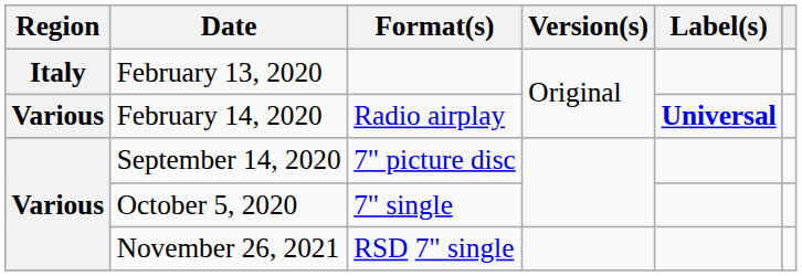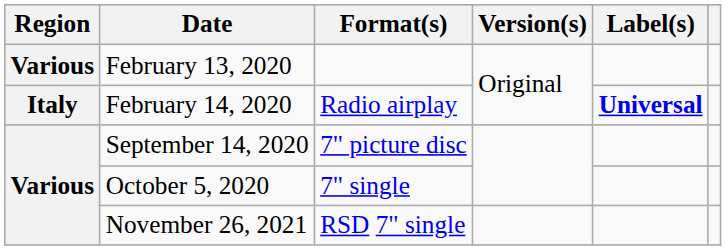 <table class="wikitable plainrowheaders">
 <tr>
 <th scope="col">Region</th>
 <th scope="col">Date</th>
 <th scope="col">Format(s)</th>
 <th scope="col">Version(s)</th>
 <th scope="col">Label(s)</th>
 <th scope="col"></th>
 </tr>
 <tr>
-<th scope="row">Italy</th>
+<th scope="row">Various</th>
 <td>February 13, 2020</td>
 <td></td>
 <td rowspan="2">Original</td>
 <td></td>
 <td style="text-align:center;"></td>
 </tr>
 <tr>
-<th scope="row">Various</th>
+<th scope="row">Italy</th>
 <td>February 14, 2020</td>
 <td><a href='#'>Radio airplay</a></td>
 <td><strong><a href='#'>Universal</a></strong></td>
 <td style="text-align:center;"></td>
 </tr>
 <tr>
 <th scope="row" rowspan="3">Various</th>
 <td>September 14, 2020</td>
 <td><a href='#'>7" picture disc</a></td>
 <td rowspan="2"></td>
 <td></td>
 <td style="text-align:center;"></td>
 </tr>
 <tr>
 <td>October 5, 2020</td>
 <td><a href='#'>7" single</a></td>
 <td></td>
 <td style="text-align:center;"></td>
 </tr>
 <tr>
 <td>November 26, 2021</td>
 <td><a href='#'>RSD</a> <a href='#'>7" single</a></td>
 <td></td>
 <td></td>
 <td style="text-align:center;"></td>
 </tr>
 </table>
